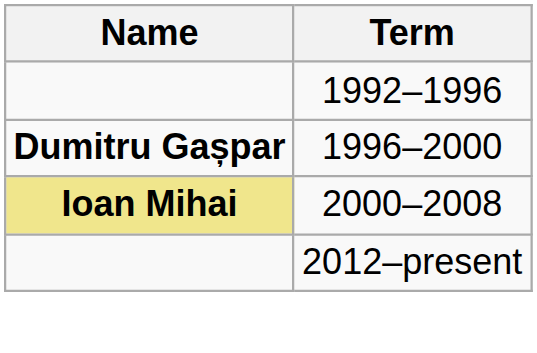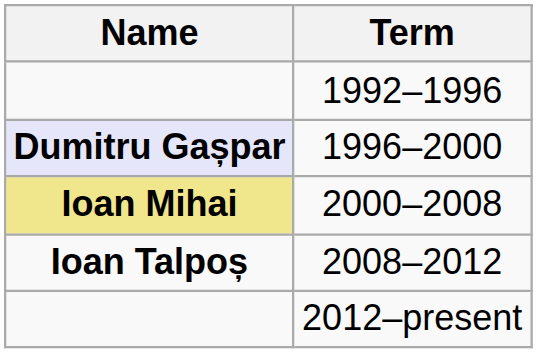 <table class="wikitable" style="text-align:center;">
 <tr>
 <th>Name</th>
 <th>Term</th>
 </tr>
 <tr>
 <td><strong></strong><br></td>
 <td>1992–1996</td>
 </tr>
 <tr>
-<td><strong>Dumitru Gașpar</strong><br></td>
+<td style="background: lavender;"><strong>Dumitru Gașpar</strong><br></td>
 <td>1996–2000</td>
 </tr>
 <tr>
 <td style="background: khaki;"><strong>Ioan Mihai</strong><br></td>
 <td>2000–2008</td>
 </tr>
 <tr>
+<td><strong>Ioan Talpoș</strong><br></td>
+<td>2008–2012</td>
+</tr>
+<tr>
 <td><strong></strong><br></td>
 <td>2012–present</td>
 </tr>
 </table>
